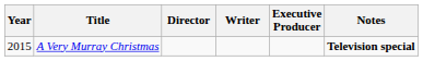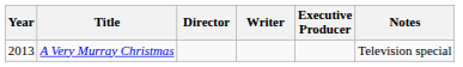 <table class="wikitable">
 <tr>
 <th>Year</th>
 <th>Title</th>
 <th style="width:65px;">Director</th>
 <th style="width:65px;">Writer</th>
 <th style="width:65px;">Executive<br>Producer</th>
 <th>Notes</th>
 </tr>
 <tr>
-<td>2015</td>
+<td>2013</td>
 <td><em><a href='#'>A Very Murray Christmas</a></em></td>
 <td></td>
 <td></td>
 <td></td>
-<td><strong>Television special</strong></td>
+<td>Television special</td>
 </tr>
 </table>
